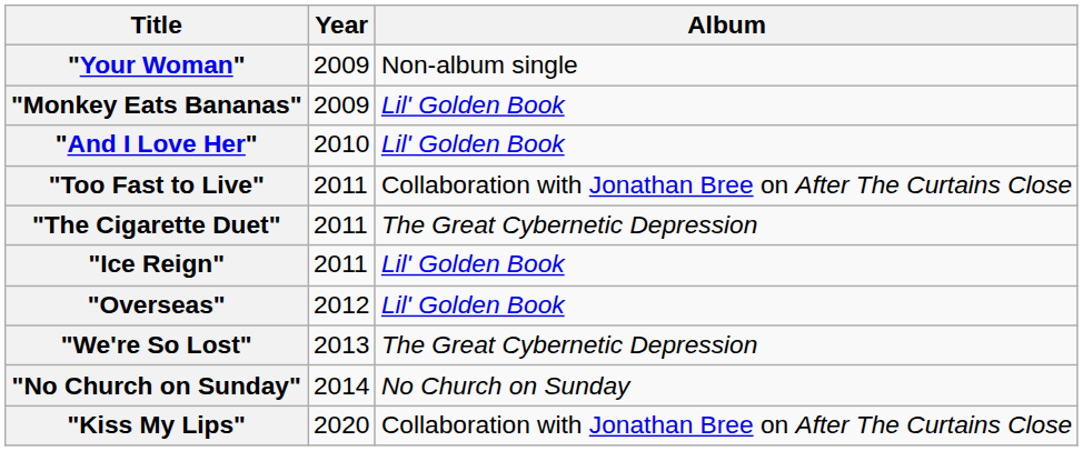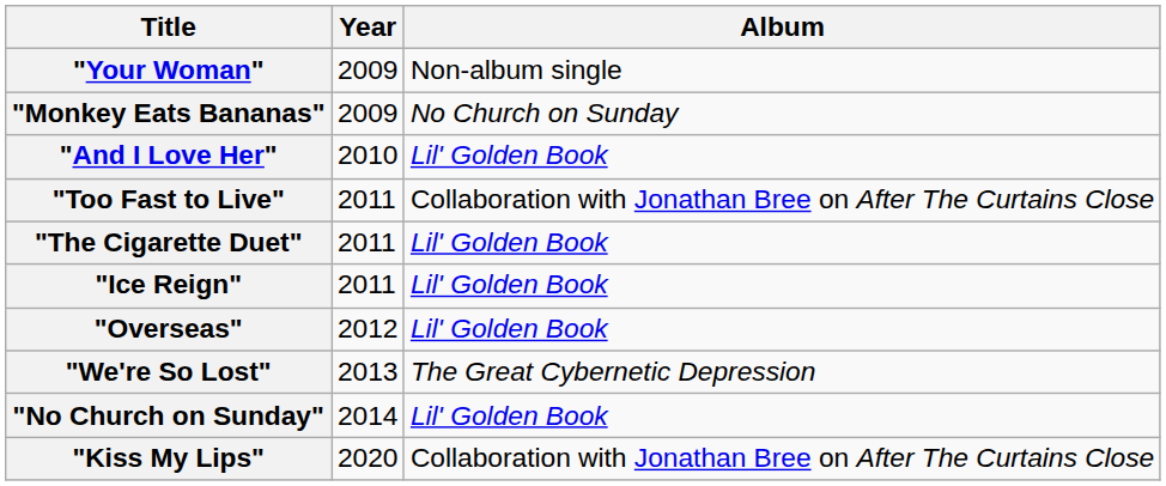 <table class="wikitable">
 <tr>
 <th scope="col">Title</th>
 <th scope="col">Year</th>
 <th scope="col">Album</th>
 </tr>
 <tr>
 <th scope="row">"<a href='#'>Your Woman</a>"</th>
 <td>2009</td>
 <td>Non-album single</td>
 </tr>
 <tr>
 <th scope="row">"Monkey Eats Bananas"</th>
 <td>2009</td>
-<td><em><a href='#'>Lil' Golden Book</a></em></td>
+<td><em>No Church on Sunday</em></td>
 </tr>
 <tr>
 <th scope="row">"<a href='#'>And I Love Her</a>"</th>
 <td>2010</td>
 <td><em><a href='#'>Lil' Golden Book</a></em></td>
 </tr>
 <tr>
 <th scope="row">"Too Fast to Live"</th>
 <td>2011</td>
 <td>Collaboration with <a href='#'>Jonathan Bree</a> on <em>After The Curtains Close</em></td>
 </tr>
 <tr>
 <th scope="row">"The Cigarette Duet"</th>
 <td>2011</td>
-<td><em>The Great Cybernetic Depression</em></td>
+<td><em><a href='#'>Lil' Golden Book</a></em></td>
 </tr>
 <tr>
 <th scope="row">"Ice Reign"</th>
 <td>2011</td>
 <td><em><a href='#'>Lil' Golden Book</a></em></td>
 </tr>
 <tr>
 <th scope="row">"Overseas"</th>
 <td>2012</td>
 <td><em><a href='#'>Lil' Golden Book</a></em></td>
 </tr>
 <tr>
 <th scope="row">"We're So Lost"</th>
 <td>2013</td>
 <td><em>The Great Cybernetic Depression</em></td>
 </tr>
 <tr>
 <th scope="row">"No Church on Sunday"</th>
 <td>2014</td>
-<td><em>No Church on Sunday</em></td>
+<td><em><a href='#'>Lil' Golden Book</a></em></td>
 </tr>
 <tr>
 <th scope="row">"Kiss My Lips"</th>
 <td>2020</td>
 <td>Collaboration with <a href='#'>Jonathan Bree</a> on <em>After The Curtains Close</em></td>
 </tr>
 </table>
